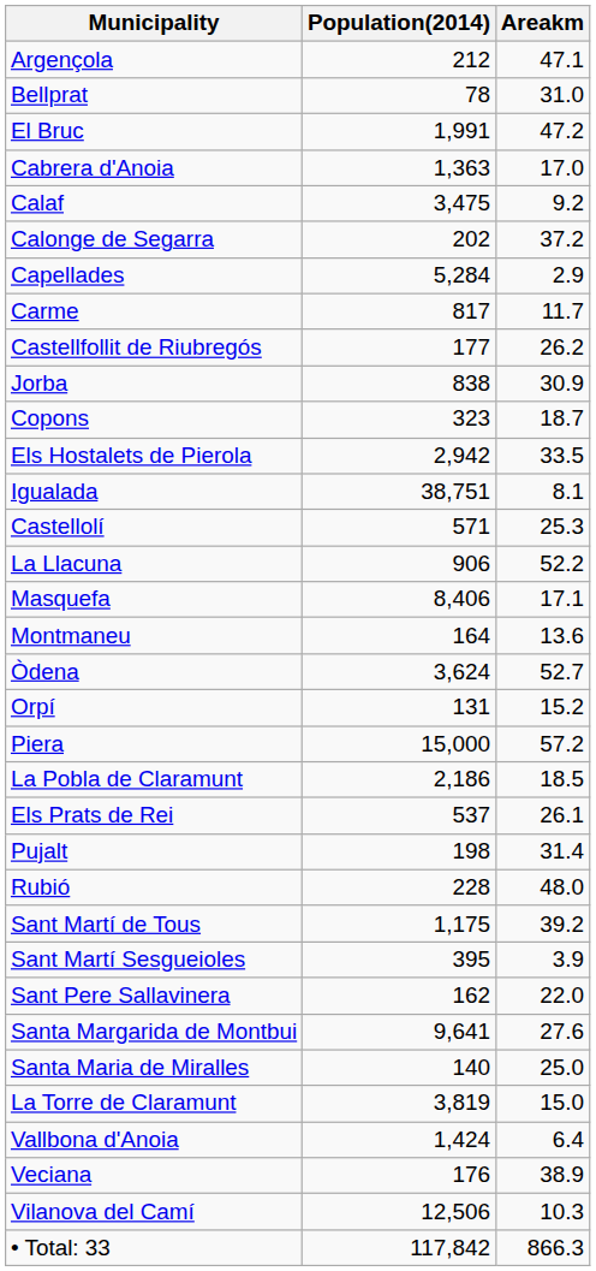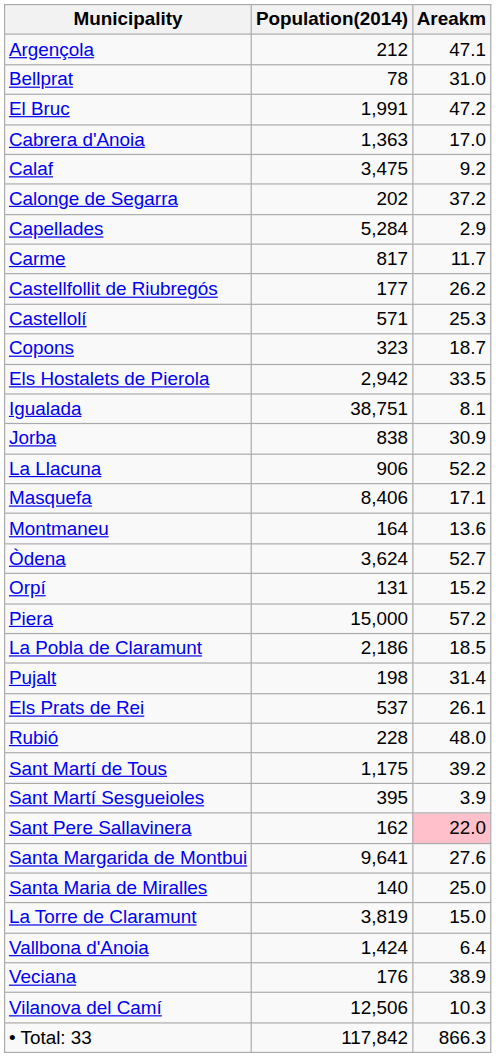 <table class="wikitable sortable">
 <tr>
 <th>Municipality</th>
 <th>Population(2014)</th>
 <th>Areakm</th>
 </tr>
 <tr>
 <td><a href='#'>Argençola</a></td>
 <td align=right>212</td>
 <td align=right>47.1</td>
 </tr>
 <tr>
 <td><a href='#'>Bellprat</a></td>
 <td align=right>78</td>
 <td align=right>31.0</td>
 </tr>
 <tr>
 <td><a href='#'>El Bruc</a></td>
 <td align=right>1,991</td>
 <td align=right>47.2</td>
 </tr>
 <tr>
 <td><a href='#'>Cabrera d'Anoia</a></td>
 <td align=right>1,363</td>
 <td align=right>17.0</td>
 </tr>
 <tr>
 <td><a href='#'>Calaf</a></td>
 <td align=right>3,475</td>
 <td align=right>9.2</td>
 </tr>
 <tr>
 <td><a href='#'>Calonge de Segarra</a></td>
 <td align=right>202</td>
 <td align=right>37.2</td>
 </tr>
 <tr>
 <td><a href='#'>Capellades</a></td>
 <td align=right>5,284</td>
 <td align=right>2.9</td>
 </tr>
 <tr>
 <td><a href='#'>Carme</a></td>
 <td align=right>817</td>
 <td align=right>11.7</td>
 </tr>
 <tr>
 <td><a href='#'>Castellfollit de Riubregós</a></td>
 <td align=right>177</td>
 <td align=right>26.2</td>
 </tr>
 <tr>
-<td><a href='#'>Jorba</a></td>
-<td align=right>838</td>
-<td align=right>30.9</td>
+<td><a href='#'>Castellolí</a></td>
+<td align=right>571</td>
+<td align=right>25.3</td>
 </tr>
 <tr>
 <td><a href='#'>Copons</a></td>
 <td align=right>323</td>
 <td align=right>18.7</td>
 </tr>
 <tr>
 <td><a href='#'>Els Hostalets de Pierola</a></td>
 <td align=right>2,942</td>
 <td align=right>33.5</td>
 </tr>
 <tr>
 <td><a href='#'>Igualada</a></td>
 <td align=right>38,751</td>
 <td align=right>8.1</td>
 </tr>
 <tr>
-<td><a href='#'>Castellolí</a></td>
-<td align=right>571</td>
-<td align=right>25.3</td>
+<td><a href='#'>Jorba</a></td>
+<td align=right>838</td>
+<td align=right>30.9</td>
 </tr>
 <tr>
 <td><a href='#'>La Llacuna</a></td>
 <td align=right>906</td>
 <td align=right>52.2</td>
 </tr>
 <tr>
 <td><a href='#'>Masquefa</a></td>
 <td align=right>8,406</td>
 <td align=right>17.1</td>
 </tr>
 <tr>
 <td><a href='#'>Montmaneu</a></td>
 <td align=right>164</td>
 <td align=right>13.6</td>
 </tr>
 <tr>
 <td><a href='#'>Òdena</a></td>
 <td align=right>3,624</td>
 <td align=right>52.7</td>
 </tr>
 <tr>
 <td><a href='#'>Orpí</a></td>
 <td align=right>131</td>
 <td align=right>15.2</td>
 </tr>
 <tr>
 <td><a href='#'>Piera</a></td>
 <td align=right>15,000</td>
 <td align=right>57.2</td>
 </tr>
 <tr>
 <td><a href='#'>La Pobla de Claramunt</a></td>
 <td align=right>2,186</td>
 <td align=right>18.5</td>
 </tr>
 <tr>
+<td><a href='#'>Pujalt</a></td>
+<td align=right>198</td>
+<td align=right>31.4</td>
+</tr>
+<tr>
 <td><a href='#'>Els Prats de Rei</a></td>
 <td align=right>537</td>
 <td align=right>26.1</td>
-</tr>
-<tr>
-<td><a href='#'>Pujalt</a></td>
-<td align=right>198</td>
-<td align=right>31.4</td>
 </tr>
 <tr>
 <td><a href='#'>Rubió</a></td>
 <td align=right>228</td>
 <td align=right>48.0</td>
 </tr>
 <tr>
 <td><a href='#'>Sant Martí de Tous</a></td>
 <td align=right>1,175</td>
 <td align=right>39.2</td>
 </tr>
 <tr>
 <td><a href='#'>Sant Martí Sesgueioles</a></td>
 <td align=right>395</td>
 <td align=right>3.9</td>
 </tr>
 <tr>
 <td><a href='#'>Sant Pere Sallavinera</a></td>
 <td align=right>162</td>
-<td align=right>22.0</td>
+<td align=right style="background: pink;">22.0</td>
 </tr>
 <tr>
 <td><a href='#'>Santa Margarida de Montbui</a></td>
 <td align=right>9,641</td>
 <td align=right>27.6</td>
 </tr>
 <tr>
 <td><a href='#'>Santa Maria de Miralles</a></td>
 <td align=right>140</td>
 <td align=right>25.0</td>
 </tr>
 <tr>
 <td><a href='#'>La Torre de Claramunt</a></td>
 <td align=right>3,819</td>
 <td align=right>15.0</td>
 </tr>
 <tr>
 <td><a href='#'>Vallbona d'Anoia</a></td>
 <td align=right>1,424</td>
 <td align=right>6.4</td>
 </tr>
 <tr>
 <td><a href='#'>Veciana</a></td>
 <td align=right>176</td>
 <td align=right>38.9</td>
 </tr>
 <tr>
 <td><a href='#'>Vilanova del Camí</a></td>
 <td align=right>12,506</td>
 <td align=right>10.3</td>
 </tr>
 <tr>
 <td>• Total: 33</td>
 <td align=right>117,842</td>
 <td align=right>866.3</td>
 </tr>
 </table>
